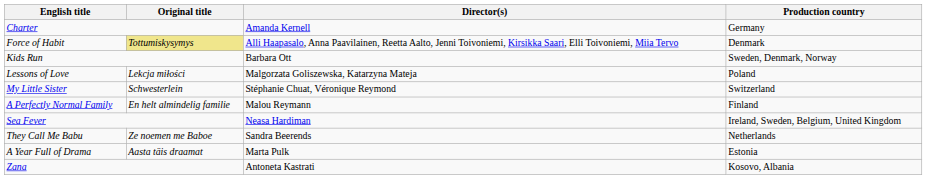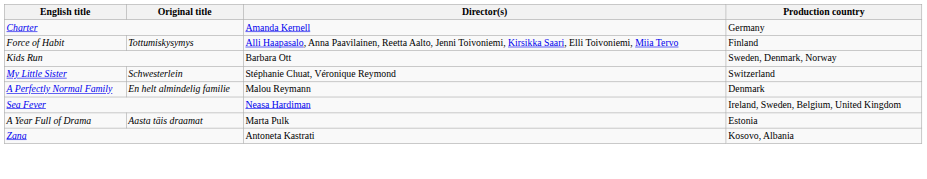 <table class="wikitable" style="width:95%; margin-bottom:2px">
 <tr>
 <th>English title</th>
 <th>Original title</th>
 <th>Director(s)</th>
 <th>Production country</th>
 </tr>
 <tr>
 <td colspan="2"><em><a href='#'>Charter</a></em></td>
 <td><a href='#'>Amanda Kernell</a></td>
 <td>Germany</td>
 </tr>
 <tr>
 <td><em>Force of Habit</em></td>
-<td style="background: khaki;"><em>Tottumiskysymys</em></td>
+<td><em>Tottumiskysymys</em></td>
 <td><a href='#'>Alli Haapasalo</a>, Anna Paavilainen, Reetta Aalto, Jenni Toivoniemi, <a href='#'>Kirsikka Saari</a>, Elli Toivoniemi, <a href='#'>Miia Tervo</a></td>
-<td>Denmark</td>
+<td>Finland</td>
 </tr>
 <tr>
 <td colspan="2"><em>Kids Run</em></td>
 <td>Barbara Ott</td>
 <td>Sweden, Denmark, Norway</td>
-</tr>
-<tr>
-<td><em>Lessons of Love</em></td>
-<td><em>Lekcja miłości</em></td>
-<td>Malgorzata Goliszewska, Katarzyna Mateja</td>
-<td>Poland</td>
 </tr>
 <tr>
 <td><em><a href='#'>My Little Sister</a></em></td>
 <td><em>Schwesterlein</em></td>
 <td>Stéphanie Chuat, Véronique Reymond</td>
 <td>Switzerland</td>
 </tr>
 <tr>
 <td><em><a href='#'>A Perfectly Normal Family</a></em></td>
 <td><em>En helt almindelig familie</em></td>
 <td>Malou Reymann</td>
-<td>Finland</td>
+<td>Denmark</td>
 </tr>
 <tr>
 <td colspan="2"><em><a href='#'>Sea Fever</a></em></td>
 <td><a href='#'>Neasa Hardiman</a></td>
 <td>Ireland, Sweden, Belgium, United Kingdom</td>
-</tr>
-<tr>
-<td><em>They Call Me Babu</em></td>
-<td><em>Ze noemen me Baboe</em></td>
-<td>Sandra Beerends</td>
-<td>Netherlands</td>
 </tr>
 <tr>
 <td><em>A Year Full of Drama</em></td>
 <td><em>Aasta täis draamat</em></td>
 <td>Marta Pulk</td>
 <td>Estonia</td>
 </tr>
 <tr>
 <td colspan="2"><em><a href='#'>Zana</a></em></td>
 <td>Antoneta Kastrati</td>
 <td>Kosovo, Albania</td>
 </tr>
 </table>
